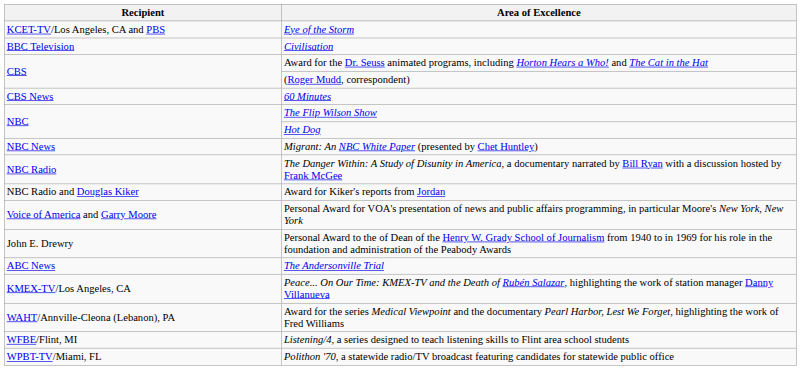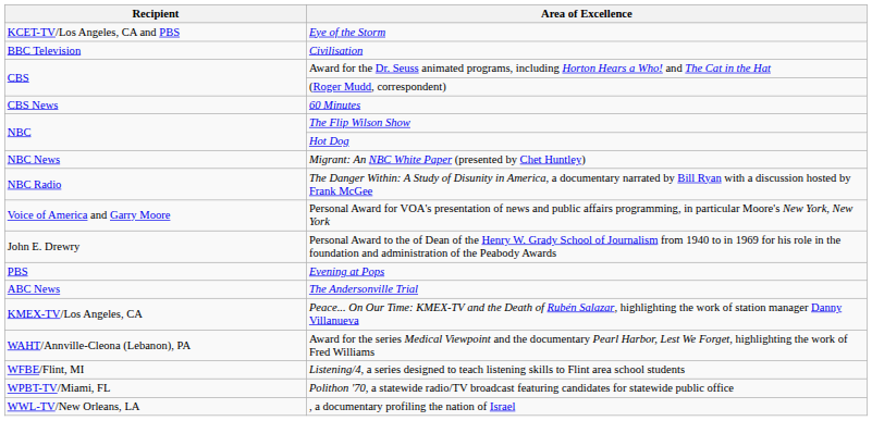 <table class="wikitable" style="width:95%">
 <tr bgcolor="#CCCCCC">
 <th width=35%>Recipient</th>
 <th width=65%>Area of Excellence</th>
 </tr>
 <tr>
 <td><a href='#'>KCET-TV</a>/Los Angeles, CA and <a href='#'>PBS</a></td>
 <td><em><a href='#'>Eye of the Storm</a></em></td>
 </tr>
 <tr>
 <td><a href='#'>BBC Television</a></td>
 <td><em><a href='#'>Civilisation</a></em></td>
 </tr>
 <tr>
 <td rowspan="2"><a href='#'>CBS</a></td>
 <td>Award for the <a href='#'>Dr. Seuss</a> animated programs, including <em><a href='#'>Horton Hears a Who!</a></em> and <em><a href='#'>The Cat in the Hat</a></em></td>
 </tr>
 <tr>
 <td><em></em> (<a href='#'>Roger Mudd</a>, correspondent)</td>
 </tr>
 <tr>
 <td><a href='#'>CBS News</a></td>
 <td><em><a href='#'>60 Minutes</a></em></td>
 </tr>
 <tr>
 <td rowspan="2"><a href='#'>NBC</a></td>
 <td><em><a href='#'>The Flip Wilson Show</a></em></td>
 </tr>
 <tr>
 <td><em><a href='#'>Hot Dog</a></em></td>
 </tr>
 <tr>
 <td><a href='#'>NBC News</a></td>
 <td><em>Migrant: An <a href='#'>NBC White Paper</a></em> (presented by <a href='#'>Chet Huntley</a>)</td>
 </tr>
 <tr>
 <td><a href='#'>NBC Radio</a></td>
 <td><em>The Danger Within: A Study of Disunity in America</em>, a documentary narrated by <a href='#'>Bill Ryan</a> with a discussion hosted by <a href='#'>Frank McGee</a></td>
 </tr>
 <tr>
-<td>NBC Radio and <a href='#'>Douglas Kiker</a></td>
-<td>Award for Kiker's reports from <a href='#'>Jordan</a></td>
-</tr>
-<tr>
 <td><a href='#'>Voice of America</a> and <a href='#'>Garry Moore</a></td>
 <td>Personal Award for VOA's presentation of news and public affairs programming, in particular Moore's <em>New York, New York</em></td>
 </tr>
 <tr>
 <td>John E. Drewry</td>
 <td>Personal Award to the of Dean of the <a href='#'>Henry W. Grady School of Journalism</a> from 1940 to in 1969 for his role in the foundation and administration of the Peabody Awards</td>
+</tr>
+<tr>
+<td><a href='#'>PBS</a></td>
+<td><em><a href='#'>Evening at Pops</a></em></td>
 </tr>
 <tr>
 <td><a href='#'>ABC News</a></td>
 <td><em><a href='#'>The Andersonville Trial</a></em></td>
 </tr>
 <tr>
 <td><a href='#'>KMEX-TV</a>/Los Angeles, CA</td>
 <td><em>Peace... On Our Time: KMEX-TV and the Death of <a href='#'>Rubén Salazar</a></em>, highlighting the work of station manager <a href='#'>Danny Villanueva</a></td>
 </tr>
 <tr>
 <td><a href='#'>WAHT</a>/Annville-Cleona (Lebanon), PA</td>
 <td>Award for the series <em>Medical Viewpoint</em> and the documentary <em>Pearl Harbor, Lest We Forget</em>, highlighting the work of Fred Williams</td>
 </tr>
 <tr>
 <td><a href='#'>WFBE</a>/Flint, MI</td>
 <td><em>Listening/4</em>, a series designed to teach listening skills to Flint area school students</td>
 </tr>
 <tr>
 <td><a href='#'>WPBT-TV</a>/Miami, FL</td>
 <td><em>Polithon '70</em>, a statewide radio/TV broadcast featuring candidates for statewide public office</td>
 </tr>
+<tr>
+<td><a href='#'>WWL-TV</a>/New Orleans, LA</td>
+<td><em></em>, a documentary profiling the nation of <a href='#'>Israel</a></td>
+</tr>
 </table>
